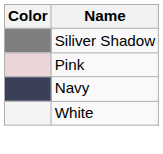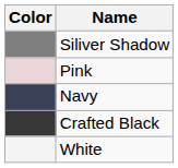 <table class="wikitable">
 <tr>
 <th>Color</th>
 <th>Name</th>
 </tr>
 <tr>
 <td bgcolor="#7f7f7f"></td>
 <td>Siliver Shadow</td>
 </tr>
 <tr>
 <td bgcolor="#ead6d8"></td>
 <td>Pink</td>
 </tr>
 <tr>
 <td bgcolor="#3a4058"></td>
 <td>Navy</td>
 </tr>
 <tr>
+<td bgcolor="#373737"></td>
+<td>Crafted Black</td>
+</tr>
+<tr>
 <td bgcolor="#f4f4f4"></td>
 <td>White</td>
 </tr>
 </table>
